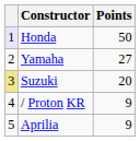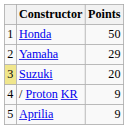 <table class="wikitable" style="font-size: 95%;">
 <tr>
 <th></th>
 <th>Constructor</th>
 <th>Points</th>
 </tr>
 <tr>
-<td align=center style="background: lavender;">1</td>
+<td align=center>1</td>
 <td> <a href='#'>Honda</a></td>
 <td align=right>50</td>
 </tr>
 <tr>
 <td align=center>2</td>
 <td> <a href='#'>Yamaha</a></td>
-<td align=right>27</td>
+<td align=right>29</td>
 </tr>
 <tr>
 <td align=center style="background: khaki;">3</td>
 <td> <a href='#'>Suzuki</a></td>
 <td align=right>20</td>
 </tr>
 <tr>
 <td align=center>4</td>
 <td>/ <a href='#'>Proton</a> <a href='#'>KR</a></td>
 <td align=right>9</td>
 </tr>
 <tr>
 <td align=center>5</td>
 <td> <a href='#'>Aprilia</a></td>
 <td align=right>9</td>
 </tr>
 </table>
